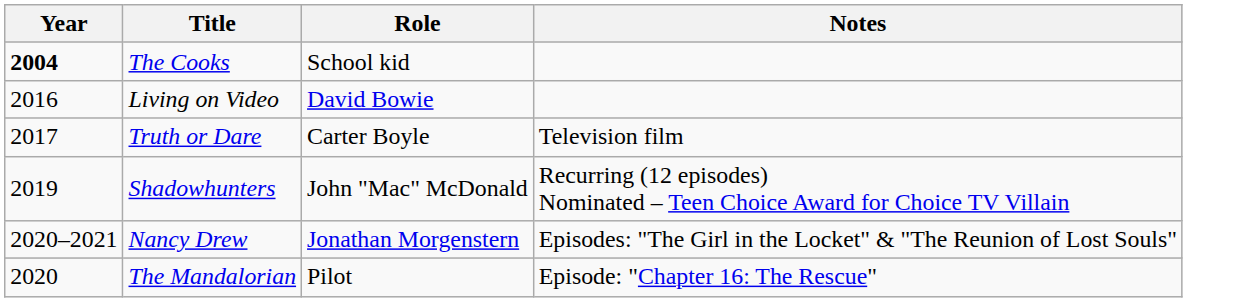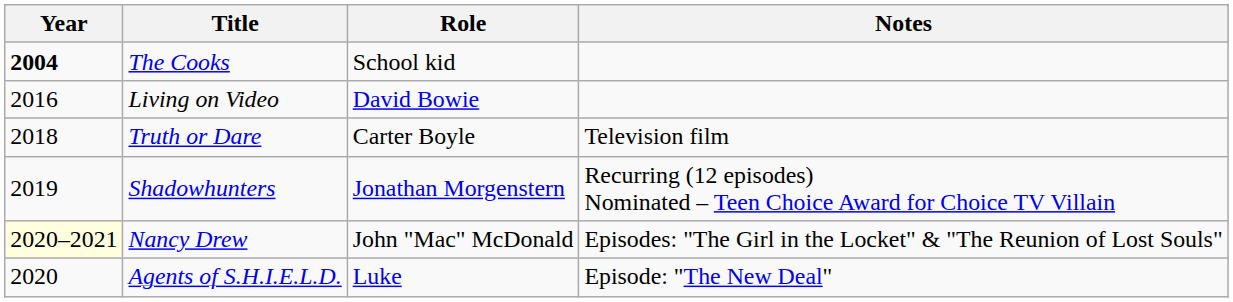 <table class="wikitable sortable">
 <tr>
 <th>Year</th>
 <th>Title</th>
 <th>Role</th>
 <th>Notes</th>
 </tr>
 <tr>
 <td><strong>2004</strong></td>
 <td><em><a href='#'>The Cooks</a></em></td>
 <td>School kid</td>
 <td></td>
 </tr>
 <tr>
 <td>2016</td>
 <td><em>Living on Video</em></td>
 <td><a href='#'>David Bowie</a></td>
 <td></td>
 </tr>
 <tr>
-<td>2017</td>
+<td>2018</td>
 <td><em><a href='#'>Truth or Dare</a></em></td>
 <td>Carter Boyle</td>
 <td>Television film</td>
 </tr>
 <tr>
 <td>2019</td>
 <td><em><a href='#'>Shadowhunters</a></em></td>
-<td>John "Mac" McDonald</td>
+<td><a href='#'>Jonathan Morgenstern</a></td>
 <td>Recurring (12 episodes)<br>Nominated – <a href='#'>Teen Choice Award for Choice TV Villain</a></td>
 </tr>
 <tr>
-<td>2020–2021</td>
+<td style="background: lightyellow;">2020–2021</td>
 <td><em><a href='#'>Nancy Drew</a></em></td>
-<td><a href='#'>Jonathan Morgenstern</a></td>
+<td>John "Mac" McDonald</td>
 <td>Episodes: "The Girl in the Locket" & "The Reunion of Lost Souls"</td>
 </tr>
 <tr>
 <td>2020</td>
-<td><em><a href='#'>The Mandalorian</a></em></td>
-<td>Pilot</td>
-<td>Episode: "<a href='#'>Chapter 16: The Rescue</a>"</td>
+<td><em><a href='#'>Agents of S.H.I.E.L.D.</a></em></td>
+<td><a href='#'>Luke</a></td>
+<td>Episode: "<a href='#'>The New Deal</a>"</td>
 </tr>
 </table>
